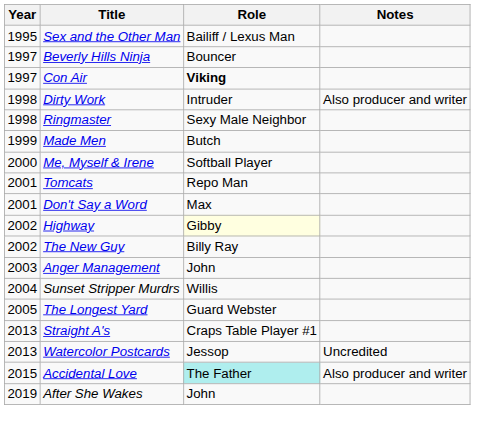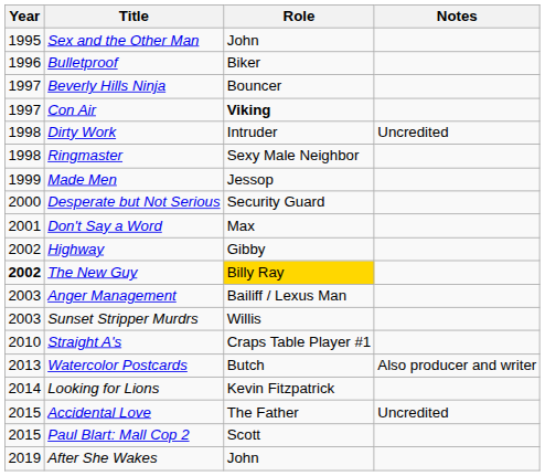 <table class="wikitable sortable">
 <tr>
 <th>Year</th>
 <th>Title</th>
 <th>Role</th>
 <th>Notes</th>
 </tr>
 <tr>
 <td>1995</td>
 <td><em><a href='#'>Sex and the Other Man</a></em></td>
-<td>Bailiff / Lexus Man</td>
+<td>John</td>
+<td></td>
+</tr>
+<tr>
+<td>1996</td>
+<td><a href='#'><em>Bulletproof</em></a></td>
+<td>Biker</td>
 <td></td>
 </tr>
 <tr>
 <td>1997</td>
 <td><em><a href='#'>Beverly Hills Ninja</a></em></td>
 <td>Bouncer</td>
 <td></td>
 </tr>
 <tr>
 <td>1997</td>
 <td><em><a href='#'>Con Air</a></em></td>
 <td><strong>Viking</strong></td>
 <td></td>
 </tr>
 <tr>
 <td>1998</td>
 <td><a href='#'><em>Dirty Work</em></a></td>
 <td>Intruder</td>
-<td>Also producer and writer</td>
+<td>Uncredited</td>
 </tr>
 <tr>
 <td>1998</td>
 <td><a href='#'><em>Ringmaster</em></a></td>
 <td>Sexy Male Neighbor</td>
 <td></td>
 </tr>
 <tr>
 <td>1999</td>
 <td><a href='#'><em>Made Men</em></a></td>
-<td>Butch</td>
+<td>Jessop</td>
 <td></td>
 </tr>
 <tr>
 <td>2000</td>
-<td><em><a href='#'>Me, Myself & Irene</a></em></td>
-<td>Softball Player</td>
-<td></td>
-</tr>
-<tr>
-<td>2001</td>
-<td><a href='#'><em>Tomcats</em></a></td>
-<td>Repo Man</td>
+<td><em><a href='#'>Desperate but Not Serious</a></em></td>
+<td>Security Guard</td>
 <td></td>
 </tr>
 <tr>
 <td>2001</td>
 <td><em><a href='#'>Don't Say a Word</a></em></td>
 <td>Max</td>
 <td></td>
 </tr>
 <tr>
 <td>2002</td>
 <td><a href='#'><em>Highway</em></a></td>
-<td style="background: lightyellow;">Gibby</td>
+<td>Gibby</td>
 <td></td>
 </tr>
 <tr>
-<td>2002</td>
+<td><strong>2002</strong></td>
 <td><em><a href='#'>The New Guy</a></em></td>
-<td>Billy Ray</td>
+<td style="background: gold;">Billy Ray</td>
 <td></td>
 </tr>
 <tr>
 <td>2003</td>
 <td><a href='#'><em>Anger Management</em></a></td>
-<td>John</td>
+<td>Bailiff / Lexus Man</td>
 <td></td>
 </tr>
 <tr>
-<td>2004</td>
+<td>2003</td>
 <td><em>Sunset Stripper Murdrs</em></td>
 <td>Willis</td>
 <td></td>
 </tr>
 <tr>
-<td>2005</td>
-<td><a href='#'><em>The Longest Yard</em></a></td>
-<td>Guard Webster</td>
-<td></td>
-</tr>
-<tr>
-<td>2013</td>
+<td>2010</td>
 <td><em><a href='#'>Straight A's</a></em></td>
 <td>Craps Table Player #1</td>
 <td></td>
 </tr>
 <tr>
 <td>2013</td>
 <td><em><a href='#'>Watercolor Postcards</a></em></td>
-<td>Jessop</td>
+<td>Butch</td>
+<td>Also producer and writer</td>
+</tr>
+<tr>
+<td>2014</td>
+<td><em>Looking for Lions</em></td>
+<td>Kevin Fitzpatrick</td>
+<td></td>
+</tr>
+<tr>
+<td>2015</td>
+<td><em><a href='#'>Accidental Love</a></em></td>
+<td>The Father</td>
 <td>Uncredited</td>
 </tr>
 <tr>
 <td>2015</td>
-<td><em><a href='#'>Accidental Love</a></em></td>
-<td style="background: paleturquoise;">The Father</td>
-<td>Also producer and writer</td>
+<td><em><a href='#'>Paul Blart: Mall Cop 2</a></em></td>
+<td>Scott</td>
+<td></td>
 </tr>
 <tr>
 <td>2019</td>
 <td><em>After She Wakes</em></td>
 <td>John</td>
 <td></td>
 </tr>
 </table>
